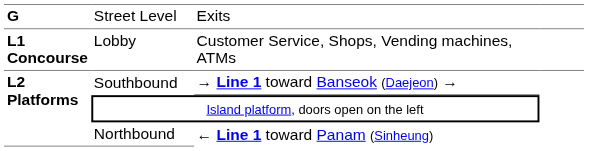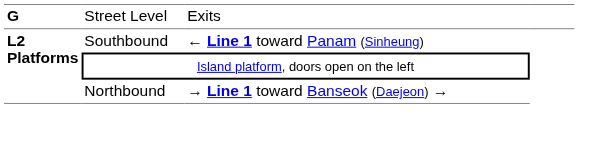 <table cellspacing=0 cellpadding=3>
 <tr style="vertical-align:top;">
 <td style="border-top:solid 1px gray;border-bottom:solid 1px gray;" width=50><strong>G</strong></td>
 <td style="border-top:solid 1px gray;border-bottom:solid 1px gray;" width=100>Street Level</td>
 <td style="border-top:solid 1px gray;border-bottom:solid 1px gray;" width=350>Exits</td>
 <td style="border-top:solid 1px gray;border-bottom:solid 1px gray;" width=40></td>
 </tr>
-<tr style="vertical-align:top;">
-<td style="border-bottom:solid 1px gray;"><strong>L1<br>Concourse</strong></td>
-<td style="border-bottom:solid 1px gray;">Lobby</td>
-<td style="border-bottom:solid 1px gray;">Customer Service, Shops, Vending machines, ATMs</td>
-<td style="border-bottom:solid 1px gray;"></td>
-</tr>
 <tr>
 <td style="border-bottom:solid 1px gray;" rowspan=3 valign=top><strong>L2<br>Platforms</strong></td>
 <td>Southbound</td>
-<td style="border-bottom:solid 1px gray;"><span>→</span> <a href='#'><span><span><strong>Line 1</strong></span></span></a> toward <a href='#'>Banseok</a> <small>(<a href='#'>Daejeon</a>)</small> →</td>
+<td>← <a href='#'><span><span><strong>Line 1</strong></span></span></a> toward <a href='#'>Panam</a> <small>(<a href='#'>Sinheung</a>)</small></td>
 </tr>
 <tr>
 <td style="border-right:solid 2px black;border-left:solid 2px black;border-top:solid 2px black;border-bottom:solid 2px black;text-align:center;" colspan=2><small><a href='#'>Island platform</a>, doors open on the left</small></td>
 </tr>
 <tr>
 <td style="border-bottom:solid 1px gray;">Northbound</td>
-<td>← <a href='#'><span><span><strong>Line 1</strong></span></span></a> toward <a href='#'>Panam</a> <small>(<a href='#'>Sinheung</a>)</small></td>
+<td style="border-bottom:solid 1px gray;"><span>→</span> <a href='#'><span><span><strong>Line 1</strong></span></span></a> toward <a href='#'>Banseok</a> <small>(<a href='#'>Daejeon</a>)</small> →</td>
 </tr>
 </table>
